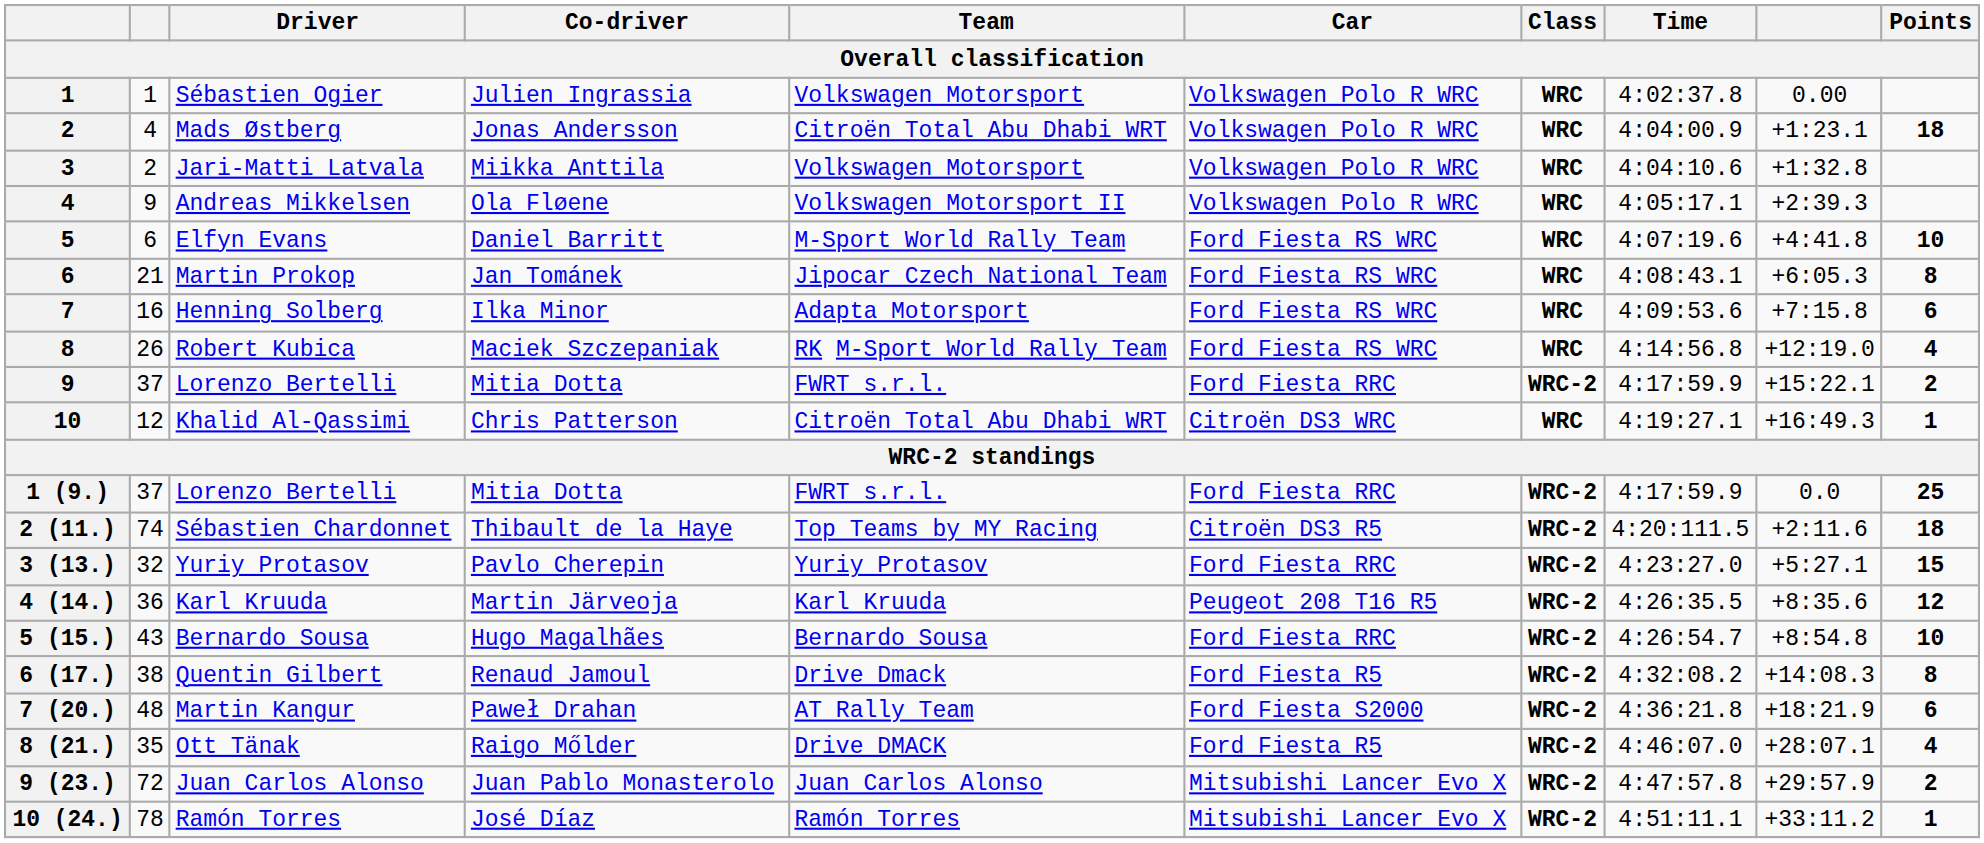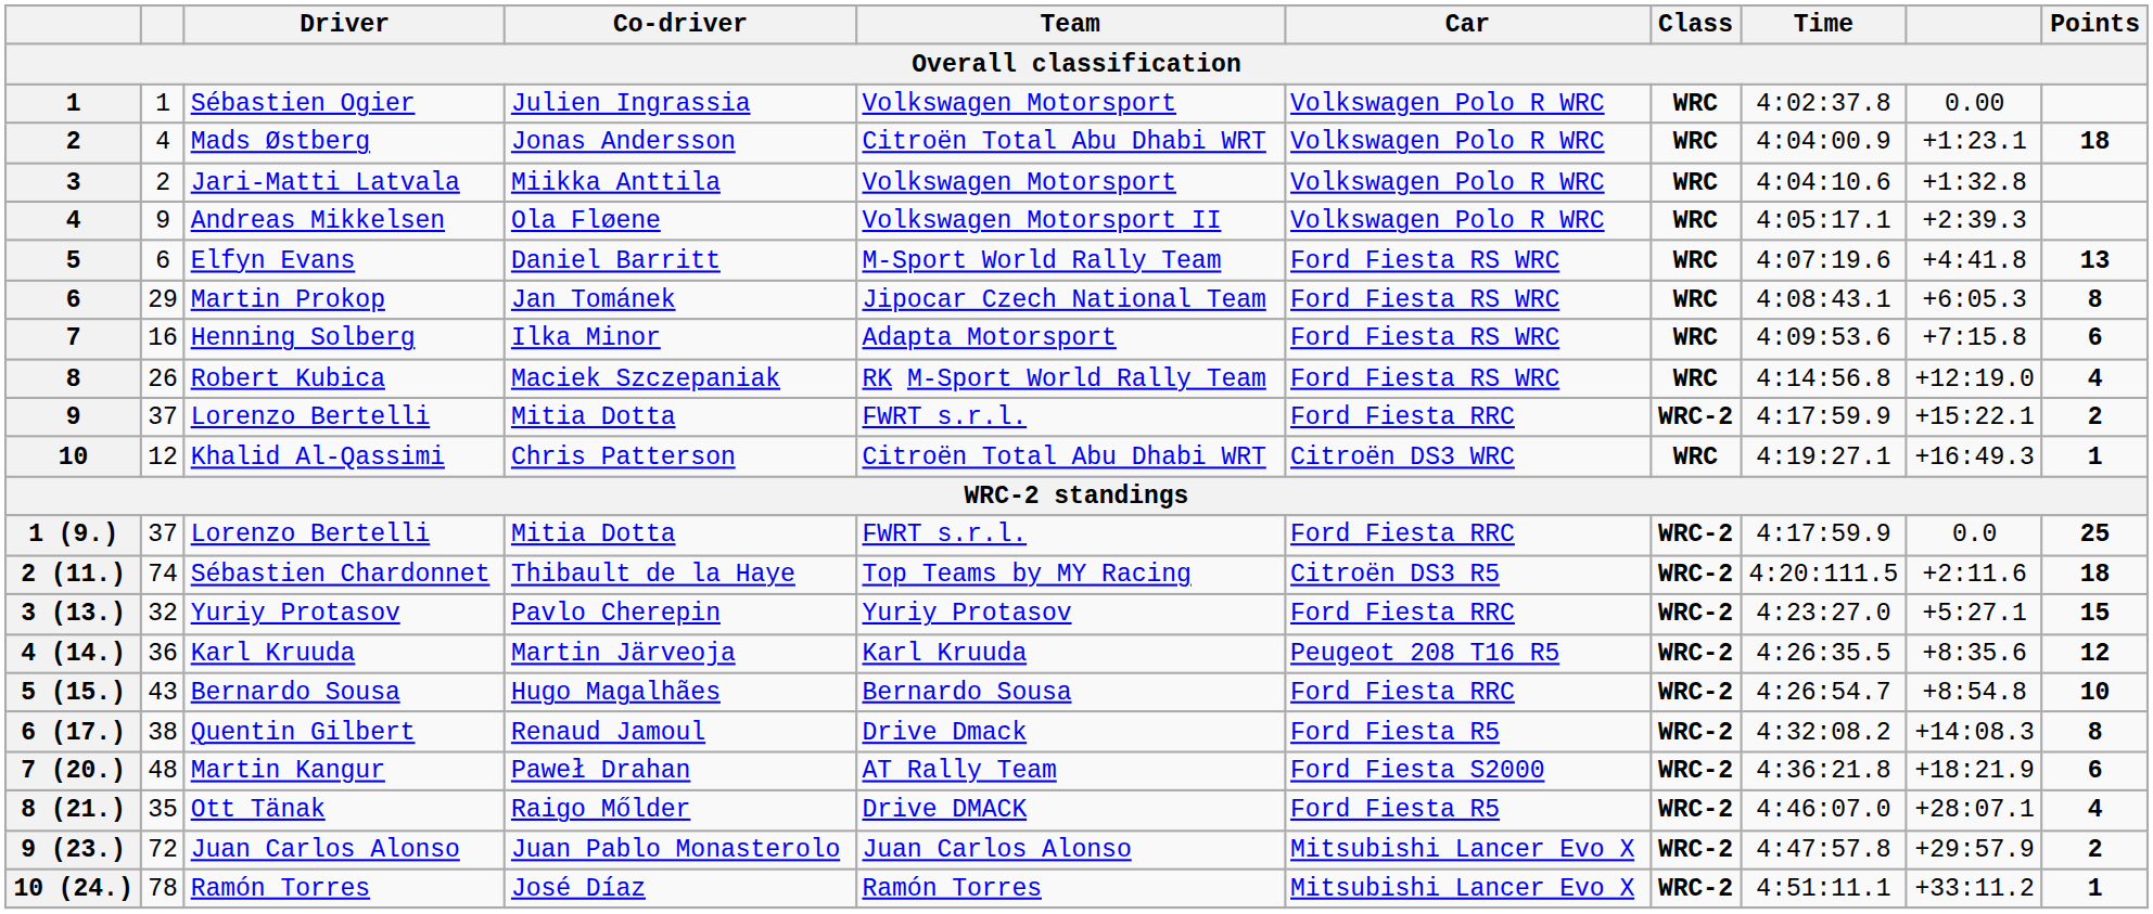 <table class="wikitable" width=85% style="text-align: left; font-size: 85%; max-width: 950px;">
 <tr>
 <th></th>
 <th></th>
 <th>Driver</th>
 <th>Co-driver</th>
 <th>Team</th>
 <th>Car</th>
 <th>Class</th>
 <th>Time</th>
 <th></th>
 <th>Points</th>
 </tr>
 <tr>
 <th colspan=10>Overall classification</th>
 </tr>
 <tr>
 <th>1</th>
 <td align="center">1</td>
 <td> <a href='#'>Sébastien Ogier</a></td>
 <td> <a href='#'>Julien Ingrassia</a></td>
 <td> <a href='#'>Volkswagen Motorsport</a></td>
 <td><a href='#'>Volkswagen Polo R WRC</a></td>
 <td align="center"><strong><span>WRC</span></strong></td>
 <td align="center">4:02:37.8</td>
 <td align="center">0.00</td>
 <td align="center"><strong></strong></td>
 </tr>
 <tr>
 <th>2</th>
 <td align="center">4</td>
 <td> <a href='#'>Mads Østberg</a></td>
 <td> <a href='#'>Jonas Andersson</a></td>
 <td> <a href='#'>Citroën Total Abu Dhabi WRT</a></td>
 <td><a href='#'>Volkswagen Polo R WRC</a></td>
 <td align="center"><strong><span>WRC</span></strong></td>
 <td align="center">4:04:00.9</td>
 <td align="center">+1:23.1</td>
 <td align="center"><strong>18</strong></td>
 </tr>
 <tr>
 <th>3</th>
 <td align="center">2</td>
 <td> <a href='#'>Jari-Matti Latvala</a></td>
 <td> <a href='#'>Miikka Anttila</a></td>
 <td> <a href='#'>Volkswagen Motorsport</a></td>
 <td><a href='#'>Volkswagen Polo R WRC</a></td>
 <td align="center"><strong><span>WRC</span></strong></td>
 <td align="center">4:04:10.6</td>
 <td align="center">+1:32.8</td>
 <td align="center"><strong></strong></td>
 </tr>
 <tr>
 <th>4</th>
 <td align="center">9</td>
 <td> <a href='#'>Andreas Mikkelsen</a></td>
 <td> <a href='#'>Ola Fløene</a></td>
 <td> <a href='#'>Volkswagen Motorsport II</a></td>
 <td><a href='#'>Volkswagen Polo R WRC</a></td>
 <td align="center"><strong><span>WRC</span></strong></td>
 <td align="center">4:05:17.1</td>
 <td align="center">+2:39.3</td>
 <td align="center"><strong></strong></td>
 </tr>
 <tr>
 <th>5</th>
 <td align="center">6</td>
 <td> <a href='#'>Elfyn Evans</a></td>
 <td> <a href='#'>Daniel Barritt</a></td>
 <td> <a href='#'>M-Sport World Rally Team</a></td>
 <td><a href='#'>Ford Fiesta RS WRC</a></td>
 <td align="center"><strong><span>WRC</span></strong></td>
 <td align="center">4:07:19.6</td>
 <td align="center">+4:41.8</td>
-<td align="center"><strong>10</strong></td>
+<td align="center"><strong>13</strong></td>
 </tr>
 <tr>
 <th>6</th>
-<td align="center">21</td>
+<td align="center">29</td>
 <td> <a href='#'>Martin Prokop</a></td>
 <td> <a href='#'>Jan Tománek</a></td>
 <td> <a href='#'>Jipocar Czech National Team</a></td>
 <td><a href='#'>Ford Fiesta RS WRC</a></td>
 <td align="center"><strong><span>WRC</span></strong></td>
 <td align="center">4:08:43.1</td>
 <td align="center">+6:05.3</td>
 <td align="center"><strong>8</strong></td>
 </tr>
 <tr>
 <th>7</th>
 <td align="center">16</td>
 <td> <a href='#'>Henning Solberg</a></td>
 <td> <a href='#'>Ilka Minor</a></td>
 <td> <a href='#'>Adapta Motorsport</a></td>
 <td><a href='#'>Ford Fiesta RS WRC</a></td>
 <td align="center"><strong><span>WRC</span></strong></td>
 <td align="center">4:09:53.6</td>
 <td align="center">+7:15.8</td>
 <td align="center"><strong>6</strong></td>
 </tr>
 <tr>
 <th>8</th>
 <td align="center">26</td>
 <td> <a href='#'>Robert Kubica</a></td>
 <td> <a href='#'>Maciek Szczepaniak</a></td>
 <td> <a href='#'>RK</a> <a href='#'>M-Sport World Rally Team</a></td>
 <td><a href='#'>Ford Fiesta RS WRC</a></td>
 <td align="center"><strong><span>WRC</span></strong></td>
 <td align="center">4:14:56.8</td>
 <td align="center">+12:19.0</td>
 <td align="center"><strong>4</strong></td>
 </tr>
 <tr>
 <th>9</th>
 <td align="center">37</td>
 <td> <a href='#'>Lorenzo Bertelli</a></td>
 <td> <a href='#'>Mitia Dotta</a></td>
 <td> <a href='#'>FWRT s.r.l.</a></td>
 <td><a href='#'>Ford Fiesta RRC</a></td>
 <td align="center"><strong><span>WRC-2</span></strong></td>
 <td align="center">4:17:59.9</td>
 <td align="center">+15:22.1</td>
 <td align="center"><strong>2</strong></td>
 </tr>
 <tr>
 <th>10</th>
 <td align="center">12</td>
 <td> <a href='#'>Khalid Al-Qassimi</a></td>
 <td> <a href='#'>Chris Patterson</a></td>
 <td> <a href='#'>Citroën Total Abu Dhabi WRT</a></td>
 <td><a href='#'>Citroën DS3 WRC</a></td>
 <td align="center"><strong><span>WRC</span></strong></td>
 <td align="center">4:19:27.1</td>
 <td align="center">+16:49.3</td>
 <td align="center"><strong>1</strong></td>
 </tr>
 <tr>
 <th colspan=10>WRC-2 standings</th>
 </tr>
 <tr>
 <th>1 (9.)</th>
 <td align="center">37</td>
 <td> <a href='#'>Lorenzo Bertelli</a></td>
 <td> <a href='#'>Mitia Dotta</a></td>
 <td> <a href='#'>FWRT s.r.l.</a></td>
 <td><a href='#'>Ford Fiesta RRC</a></td>
 <td align="center"><strong><span>WRC-2</span></strong></td>
 <td align="center">4:17:59.9</td>
 <td align="center">0.0</td>
 <td align="center"><strong>25</strong></td>
 </tr>
 <tr>
 <th>2 (11.)</th>
 <td align="center">74</td>
 <td> <a href='#'>Sébastien Chardonnet</a></td>
 <td> <a href='#'>Thibault de la Haye</a></td>
 <td> <a href='#'>Top Teams by MY Racing</a></td>
 <td><a href='#'>Citroën DS3 R5</a></td>
 <td align="center"><strong><span>WRC-2</span></strong></td>
 <td align="center">4:20:111.5</td>
 <td align="center">+2:11.6</td>
 <td align="center"><strong>18</strong></td>
 </tr>
 <tr>
 <th>3 (13.)</th>
 <td align="center">32</td>
 <td> <a href='#'>Yuriy Protasov</a></td>
 <td> <a href='#'>Pavlo Cherepin</a></td>
 <td> <a href='#'>Yuriy Protasov</a></td>
 <td><a href='#'>Ford Fiesta RRC</a></td>
 <td align="center"><strong><span>WRC-2</span></strong></td>
 <td align="center">4:23:27.0</td>
 <td align="center">+5:27.1</td>
 <td align="center"><strong>15</strong></td>
 </tr>
 <tr>
 <th>4 (14.)</th>
 <td align="center">36</td>
 <td> <a href='#'>Karl Kruuda</a></td>
 <td> <a href='#'>Martin Järveoja</a></td>
 <td> <a href='#'>Karl Kruuda</a></td>
 <td><a href='#'>Peugeot 208 T16 R5</a></td>
 <td align="center"><strong><span>WRC-2</span></strong></td>
 <td align="center">4:26:35.5</td>
 <td align="center">+8:35.6</td>
 <td align="center"><strong>12</strong></td>
 </tr>
 <tr>
 <th>5 (15.)</th>
 <td align="center">43</td>
 <td> <a href='#'>Bernardo Sousa</a></td>
 <td> <a href='#'>Hugo Magalhães</a></td>
 <td> <a href='#'>Bernardo Sousa</a></td>
 <td><a href='#'>Ford Fiesta RRC</a></td>
 <td align="center"><strong><span>WRC-2</span></strong></td>
 <td align="center">4:26:54.7</td>
 <td align="center">+8:54.8</td>
 <td align="center"><strong>10</strong></td>
 </tr>
 <tr>
 <th>6 (17.)</th>
 <td align="center">38</td>
 <td> <a href='#'>Quentin Gilbert</a></td>
 <td> <a href='#'>Renaud Jamoul</a></td>
 <td> <a href='#'>Drive Dmack</a></td>
 <td><a href='#'>Ford Fiesta R5</a></td>
 <td align="center"><strong><span>WRC-2</span></strong></td>
 <td align="center">4:32:08.2</td>
 <td align="center">+14:08.3</td>
 <td align="center"><strong>8</strong></td>
 </tr>
 <tr>
 <th>7 (20.)</th>
 <td align="center">48</td>
 <td> <a href='#'>Martin Kangur</a></td>
 <td> <a href='#'>Paweł Drahan</a></td>
 <td> <a href='#'>AT Rally Team</a></td>
 <td><a href='#'>Ford Fiesta S2000</a></td>
 <td align="center"><strong><span>WRC-2</span></strong></td>
 <td align="center">4:36:21.8</td>
 <td align="center">+18:21.9</td>
 <td align="center"><strong>6</strong></td>
 </tr>
 <tr>
 <th>8 (21.)</th>
 <td align="center">35</td>
 <td> <a href='#'>Ott Tänak</a></td>
 <td> <a href='#'>Raigo Mőlder</a></td>
 <td> <a href='#'>Drive DMACK</a></td>
 <td><a href='#'>Ford Fiesta R5</a></td>
 <td align="center"><strong><span>WRC-2</span></strong></td>
 <td align="center">4:46:07.0</td>
 <td align="center">+28:07.1</td>
 <td align="center"><strong>4</strong></td>
 </tr>
 <tr>
 <th>9 (23.)</th>
 <td align="center">72</td>
 <td> <a href='#'>Juan Carlos Alonso</a></td>
 <td> <a href='#'>Juan Pablo Monasterolo</a></td>
 <td> <a href='#'>Juan Carlos Alonso</a></td>
 <td><a href='#'>Mitsubishi Lancer Evo X</a></td>
 <td align="center"><strong><span>WRC-2</span></strong></td>
 <td align="center">4:47:57.8</td>
 <td align="center">+29:57.9</td>
 <td align="center"><strong>2</strong></td>
 </tr>
 <tr>
 <th>10 (24.)</th>
 <td align="center">78</td>
 <td> <a href='#'>Ramón Torres</a></td>
 <td> <a href='#'>José Díaz</a></td>
 <td> <a href='#'>Ramón Torres</a></td>
 <td><a href='#'>Mitsubishi Lancer Evo X</a></td>
 <td align="center"><strong><span>WRC-2</span></strong></td>
 <td align="center">4:51:11.1</td>
 <td align="center">+33:11.2</td>
 <td align="center"><strong>1</strong></td>
 </tr>
 <tr>
 </tr>
 </table>
